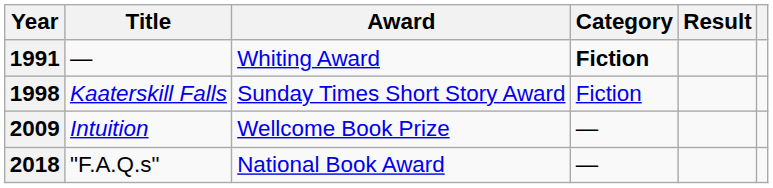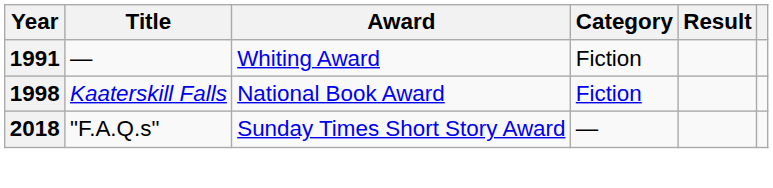 <table class="wikitable sortable">
 <tr>
 <th>Year</th>
 <th>Title</th>
 <th>Award</th>
 <th>Category</th>
 <th>Result</th>
 <th></th>
 </tr>
 <tr>
 <th>1991</th>
 <td>—</td>
 <td><a href='#'>Whiting Award</a></td>
-<td><strong>Fiction</strong></td>
+<td>Fiction</td>
 <td></td>
 <td></td>
 </tr>
 <tr>
 <th>1998</th>
 <td><em><a href='#'>Kaaterskill Falls</a></em></td>
-<td><a href='#'>Sunday Times Short Story Award</a></td>
+<td><a href='#'>National Book Award</a></td>
 <td><a href='#'>Fiction</a></td>
-<td></td>
-<td></td>
-</tr>
-<tr>
-<th>2009</th>
-<td><em><a href='#'>Intuition</a></em></td>
-<td><a href='#'>Wellcome Book Prize</a></td>
-<td>—</td>
 <td></td>
 <td></td>
 </tr>
 <tr>
 <th>2018</th>
 <td>"F.A.Q.s"</td>
-<td><a href='#'>National Book Award</a></td>
+<td><a href='#'>Sunday Times Short Story Award</a></td>
 <td>—</td>
 <td></td>
 <td></td>
 </tr>
 </table>
